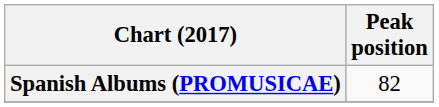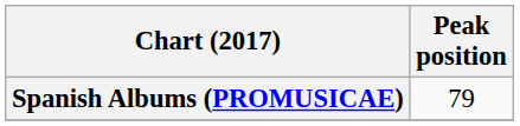 <table class="wikitable sortable plainrowheaders" style="text-align:center">
 <tr>
 <th scope="col">Chart (2017)</th>
 <th scope="col">Peak<br> position</th>
 </tr>
 <tr>
 <th scope="row">Spanish Albums (<a href='#'>PROMUSICAE</a>)</th>
-<td>82</td>
+<td>79</td>
 </tr>
 <tr>
 </tr>
 <tr>
 </tr>
 <tr>
 </tr>
 </table>
